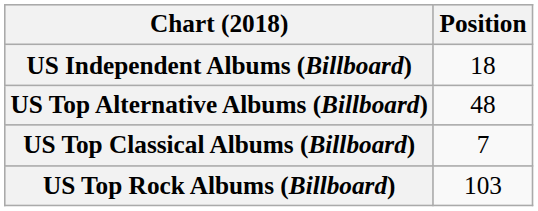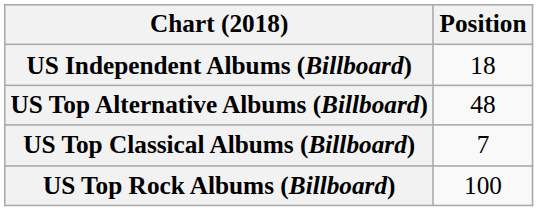 <table class="wikitable sortable plainrowheaders" style="text-align:center">
 <tr>
 <th scope="col">Chart (2018)</th>
 <th scope="col">Position</th>
 </tr>
 <tr>
 <th scope="row">US Independent Albums (<em>Billboard</em>)</th>
 <td>18</td>
 </tr>
 <tr>
 <th scope="row">US Top Alternative Albums (<em>Billboard</em>)</th>
 <td>48</td>
 </tr>
 <tr>
 <th scope="row">US Top Classical Albums (<em>Billboard</em>)</th>
 <td>7</td>
 </tr>
 <tr>
 <th scope="row">US Top Rock Albums (<em>Billboard</em>)</th>
-<td>103</td>
+<td>100</td>
 </tr>
 </table>
